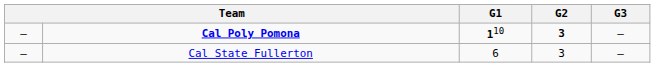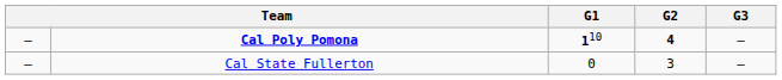 <table class="wikitable" style="font-size:90%; width: 55%; text-align: center">
 <tr>
 <th colspan=2>Team</th>
 <th>G1</th>
 <th>G2</th>
 <th>G3</th>
 </tr>
 <tr>
 <td>–</td>
 <td><strong><a href='#'>Cal Poly Pomona</a></strong></td>
 <td><strong>1</strong><sup>10</sup></td>
-<td><strong>3</strong></td>
+<td><strong>4</strong></td>
 <td>–</td>
 </tr>
 <tr>
 <td>–</td>
 <td><a href='#'>Cal State Fullerton</a></td>
-<td>6</td>
+<td>0</td>
 <td>3</td>
 <td>–</td>
 </tr>
 </table>
